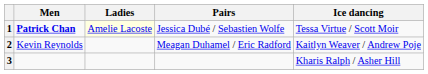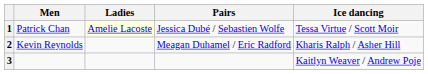 <table class="wikitable">
 <tr>
 <th></th>
 <th>Men</th>
 <th>Ladies</th>
 <th>Pairs</th>
 <th>Ice dancing</th>
 </tr>
 <tr>
 <th>1</th>
-<td><strong><a href='#'>Patrick Chan</a></strong></td>
+<td><a href='#'>Patrick Chan</a></td>
 <td style="background: lightyellow;"><a href='#'>Amelie Lacoste</a></td>
 <td><a href='#'>Jessica Dubé</a> / <a href='#'>Sebastien Wolfe</a></td>
 <td><a href='#'>Tessa Virtue</a> / <a href='#'>Scott Moir</a></td>
 </tr>
 <tr>
 <th>2</th>
 <td><a href='#'>Kevin Reynolds</a></td>
 <td></td>
 <td><a href='#'>Meagan Duhamel</a> / <a href='#'>Eric Radford</a></td>
-<td><a href='#'>Kaitlyn Weaver</a> / <a href='#'>Andrew Poje</a></td>
+<td><a href='#'>Kharis Ralph</a> / <a href='#'>Asher Hill</a></td>
 </tr>
 <tr>
 <th>3</th>
 <td></td>
 <td></td>
 <td></td>
-<td><a href='#'>Kharis Ralph</a> / <a href='#'>Asher Hill</a></td>
+<td><a href='#'>Kaitlyn Weaver</a> / <a href='#'>Andrew Poje</a></td>
 </tr>
 </table>
